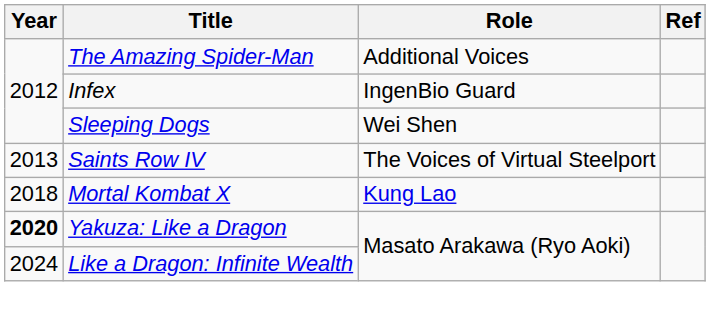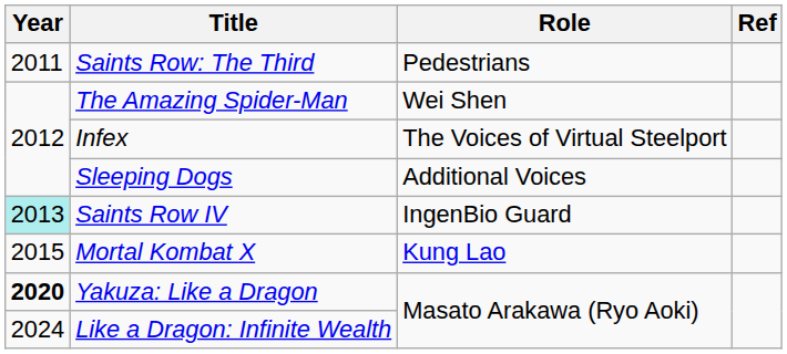 <table class="wikitable sortable">
 <tr>
 <th>Year</th>
 <th>Title</th>
 <th>Role</th>
 <th>Ref</th>
 </tr>
 <tr>
+<td>2011</td>
+<td><em><a href='#'>Saints Row: The Third</a></em></td>
+<td>Pedestrians</td>
+<td></td>
+</tr>
+<tr>
 <td rowspan=3>2012</td>
 <td><em><a href='#'>The Amazing Spider-Man</a></em></td>
+<td>Wei Shen</td>
+<td></td>
+</tr>
+<tr>
+<td><em>Infex</em></td>
+<td>The Voices of Virtual Steelport</td>
+<td></td>
+</tr>
+<tr>
+<td><em><a href='#'>Sleeping Dogs</a></em></td>
 <td>Additional Voices</td>
 <td></td>
 </tr>
 <tr>
-<td><em>Infex</em></td>
+<td style="background: paleturquoise;">2013</td>
+<td><em><a href='#'>Saints Row IV</a></em></td>
 <td>IngenBio Guard</td>
 <td></td>
 </tr>
 <tr>
-<td><em><a href='#'>Sleeping Dogs</a></em></td>
-<td>Wei Shen</td>
-<td></td>
-</tr>
-<tr>
-<td>2013</td>
-<td><em><a href='#'>Saints Row IV</a></em></td>
-<td>The Voices of Virtual Steelport</td>
-<td></td>
-</tr>
-<tr>
-<td>2018</td>
+<td>2015</td>
 <td><em><a href='#'>Mortal Kombat X</a></em></td>
 <td><a href='#'>Kung Lao</a></td>
 <td></td>
 </tr>
 <tr>
 <td><strong>2020</strong></td>
 <td><em><a href='#'>Yakuza: Like a Dragon</a></em></td>
 <td rowspan="2">Masato Arakawa (Ryo Aoki)</td>
 <td rowspan="2"></td>
 </tr>
 <tr>
 <td>2024</td>
 <td><em><a href='#'>Like a Dragon: Infinite Wealth</a></em></td>
 </tr>
 </table>
